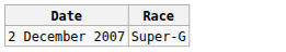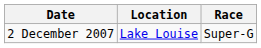 <table class="wikitable">
 <tr>
 <th>Date</th>
+<th>Location</th>
 <th>Race</th>
 </tr>
 <tr>
 <td>2 December 2007</td>
+<td> <a href='#'>Lake Louise</a></td>
 <td>Super-G</td>
 </tr>
 </table>
